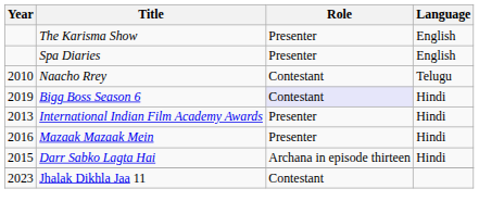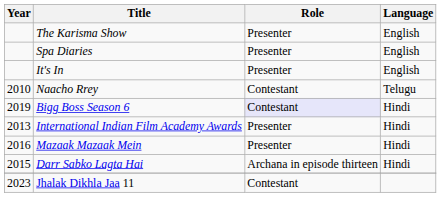 <table class="wikitable sortable">
 <tr>
 <th>Year</th>
 <th>Title</th>
 <th>Role</th>
 <th>Language</th>
 </tr>
 <tr>
 <td></td>
 <td><em>The Karisma Show</em></td>
 <td>Presenter</td>
 <td>English</td>
 </tr>
 <tr>
 <td></td>
 <td><em>Spa Diaries</em></td>
+<td>Presenter</td>
+<td>English</td>
+</tr>
+<tr>
+<td></td>
+<td><em>It's In</em></td>
 <td>Presenter</td>
 <td>English</td>
 </tr>
 <tr>
 <td>2010</td>
 <td><em>Naacho Rrey</em></td>
 <td>Contestant</td>
 <td>Telugu</td>
 </tr>
 <tr>
 <td>2019</td>
 <td><em><a href='#'>Bigg Boss Season 6</a></em></td>
 <td style="background: lavender;">Contestant</td>
 <td>Hindi</td>
 </tr>
 <tr>
 <td>2013</td>
 <td><em><a href='#'>International Indian Film Academy Awards</a></em></td>
 <td>Presenter</td>
 <td>Hindi</td>
 </tr>
 <tr>
 <td>2016</td>
 <td><em><a href='#'>Mazaak Mazaak Mein</a></em></td>
 <td>Presenter</td>
 <td>Hindi</td>
 </tr>
 <tr>
 <td>2015</td>
 <td><em><a href='#'>Darr Sabko Lagta Hai</a></em></td>
 <td>Archana in episode thirteen</td>
 <td>Hindi</td>
 </tr>
 <tr>
 </tr>
 <tr>
 <td>2023</td>
 <td><a href='#'>Jhalak Dikhla Jaa</a> 11</td>
 <td>Contestant</td>
 <td></td>
 </tr>
 </table>
